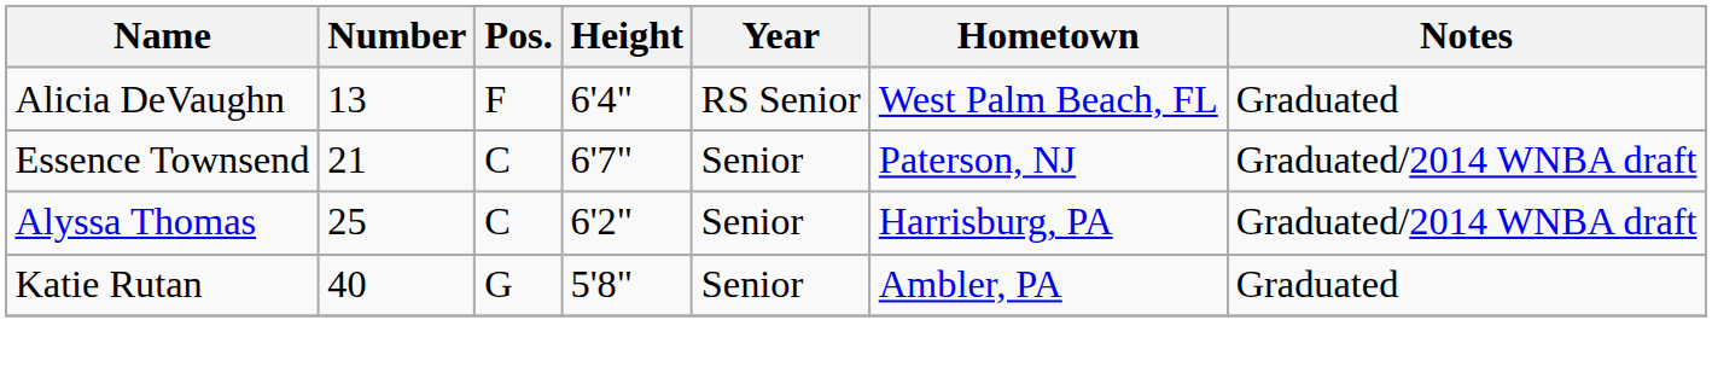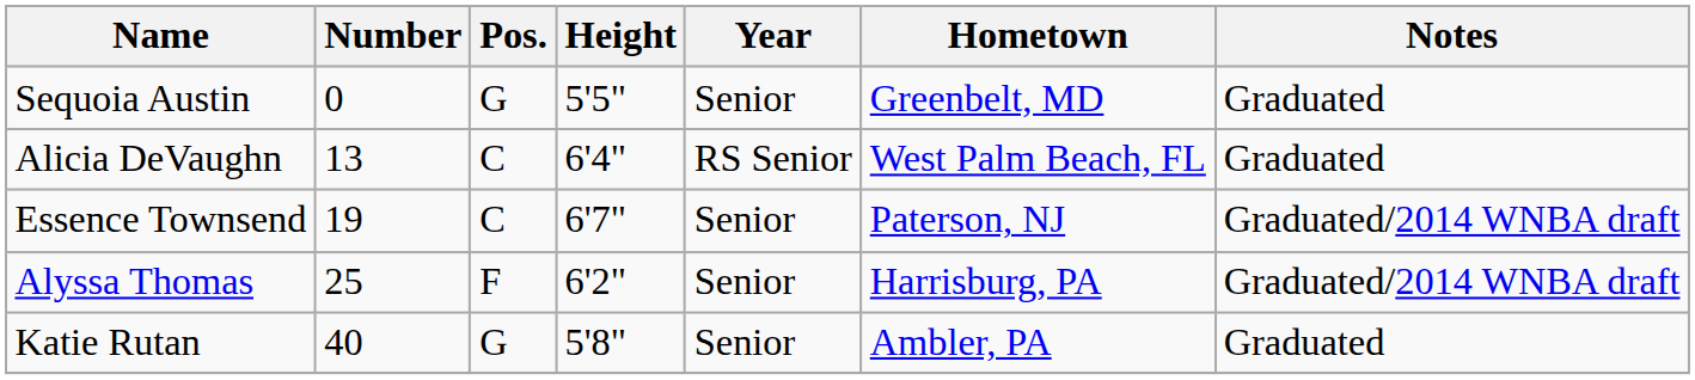 <table class="wikitable sortable" border="1">
 <tr>
 <th>Name</th>
 <th>Number</th>
 <th>Pos.</th>
 <th>Height</th>
 <th>Year</th>
 <th>Hometown</th>
 <th class="unsortable">Notes</th>
 </tr>
 <tr>
+<td sortname>Sequoia Austin</td>
+<td>0</td>
+<td>G</td>
+<td>5'5"</td>
+<td>Senior</td>
+<td><a href='#'>Greenbelt, MD</a></td>
+<td>Graduated</td>
+</tr>
+<tr>
 <td sortname>Alicia DeVaughn</td>
 <td>13</td>
-<td>F</td>
+<td>C</td>
 <td>6'4"</td>
 <td>RS Senior</td>
 <td><a href='#'>West Palm Beach, FL</a></td>
 <td>Graduated</td>
 </tr>
 <tr>
 <td sortname>Essence Townsend</td>
-<td>21</td>
+<td>19</td>
 <td>C</td>
 <td>6'7"</td>
 <td>Senior</td>
 <td><a href='#'>Paterson, NJ</a></td>
 <td>Graduated/<a href='#'>2014 WNBA draft</a></td>
 </tr>
 <tr>
 <td sortname><a href='#'>Alyssa Thomas</a></td>
 <td>25</td>
-<td>C</td>
+<td>F</td>
 <td>6'2"</td>
 <td>Senior</td>
 <td><a href='#'>Harrisburg, PA</a></td>
 <td>Graduated/<a href='#'>2014 WNBA draft</a></td>
 </tr>
 <tr>
 <td sortname>Katie Rutan</td>
 <td>40</td>
 <td>G</td>
 <td>5'8"</td>
 <td>Senior</td>
 <td><a href='#'>Ambler, PA</a></td>
 <td>Graduated</td>
 </tr>
 <tr>
 </tr>
 </table>
